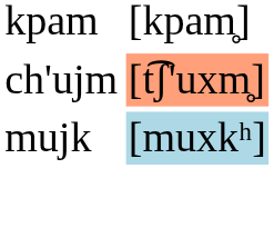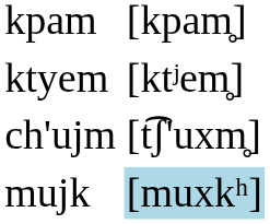 <table ->
 <tr>
 <td>kpam</td>
 <td>[kpam̥]</td>
 <td></td>
 </tr>
 <tr>
+<td>ktyem</td>
+<td>[ktʲem̥]</td>
+<td></td>
+</tr>
+<tr>
 <td>ch'ujm</td>
-<td style="background: lightsalmon;">[t͡ʃ'uxm̥]</td>
+<td>[t͡ʃ'uxm̥]</td>
 <td></td>
 </tr>
 <tr>
 <td>mujk</td>
 <td style="background: lightblue;">[muxkʰ]</td>
 <td></td>
 </tr>
 </table>
